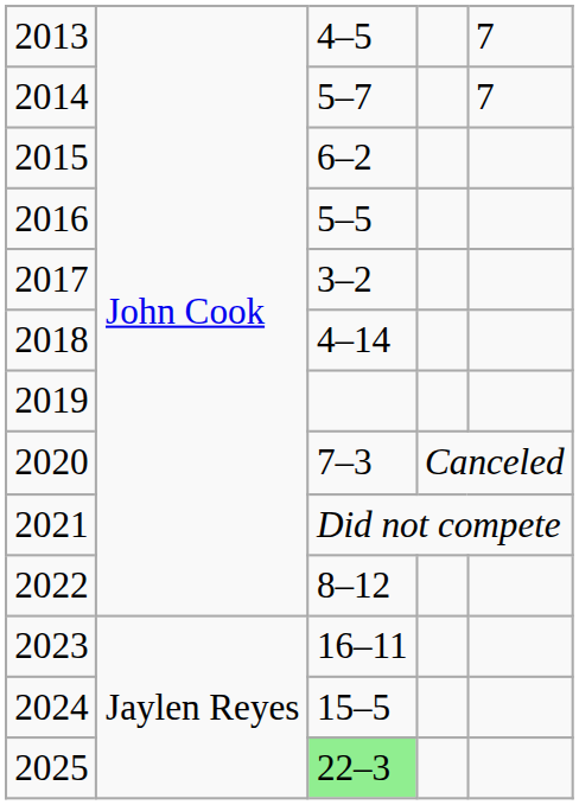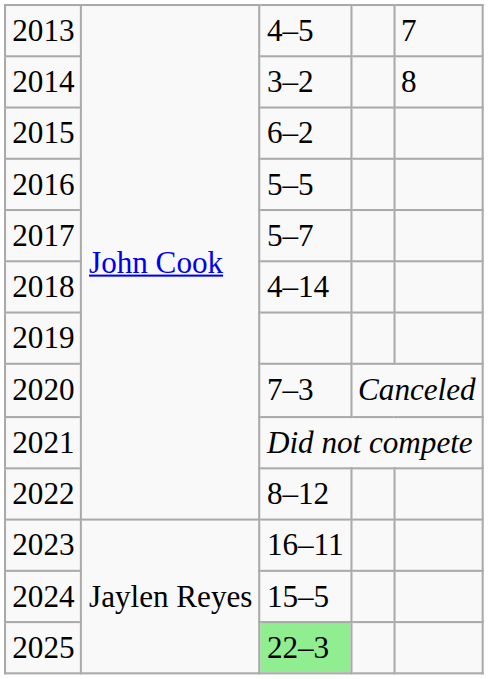 <table class=wikitable style="font-size: 95%">
 <tr>
 <td>2013</td>
 <td rowspan=10><a href='#'>John Cook</a></td>
 <td>4–5</td>
 <td></td>
 <td>7</td>
 </tr>
 <tr>
 <td>2014</td>
-<td>5–7</td>
+<td>3–2</td>
 <td></td>
-<td>7</td>
+<td>8</td>
 </tr>
 <tr>
 <td>2015</td>
 <td>6–2</td>
 <td></td>
 <td></td>
 </tr>
 <tr>
 <td>2016</td>
 <td>5–5</td>
 <td></td>
 <td></td>
 </tr>
 <tr>
 <td>2017</td>
-<td>3–2</td>
+<td>5–7</td>
 <td></td>
 <td></td>
 </tr>
 <tr>
 <td>2018</td>
 <td>4–14</td>
 <td></td>
 <td></td>
 </tr>
 <tr>
 <td>2019</td>
 <td></td>
 <td></td>
 <td></td>
 </tr>
 <tr>
 <td>2020</td>
 <td>7–3</td>
 <td colspan=2><em>Canceled</em></td>
 </tr>
 <tr>
 <td>2021</td>
 <td colspan=3><em>Did not compete</em></td>
 </tr>
 <tr>
 <td>2022</td>
 <td>8–12</td>
 <td></td>
 <td></td>
 </tr>
 <tr>
 <td>2023</td>
 <td rowspan=3>Jaylen Reyes</td>
 <td>16–11</td>
 <td></td>
 <td></td>
 </tr>
 <tr>
 <td>2024</td>
 <td>15–5</td>
 <td></td>
 <td></td>
 </tr>
 <tr>
 <td>2025</td>
 <td style="background: lightgreen;">22–3</td>
 <td></td>
 <td></td>
 </tr>
 </table>
